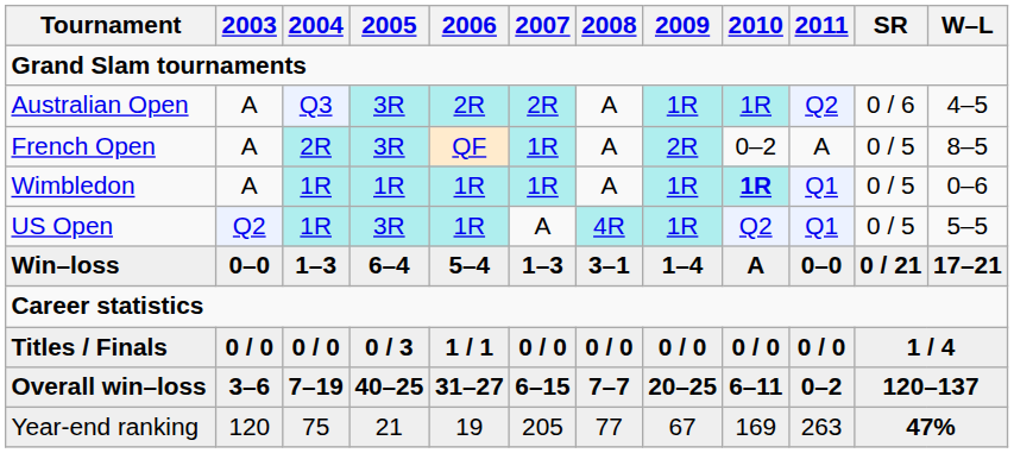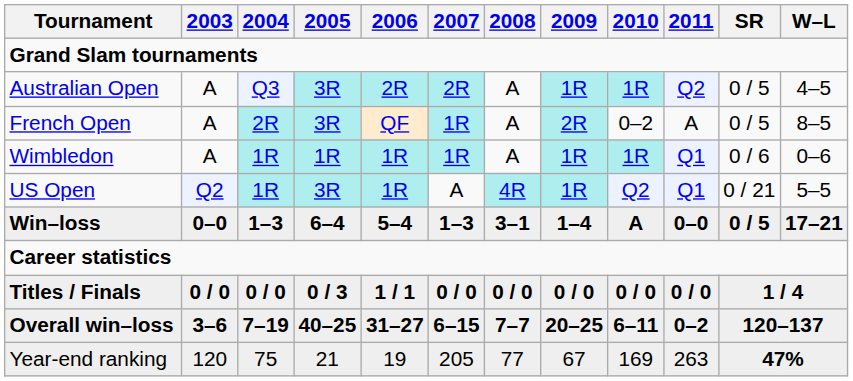 <table class=wikitable style=text-align:center;font-size:97%>
 <tr>
 <th width=125>Tournament</th>
 <th><a href='#'>2003</a></th>
 <th><a href='#'>2004</a></th>
 <th><a href='#'>2005</a></th>
 <th><a href='#'>2006</a></th>
 <th><a href='#'>2007</a></th>
 <th><a href='#'>2008</a></th>
 <th><a href='#'>2009</a></th>
 <th><a href='#'>2010</a></th>
 <th><a href='#'>2011</a></th>
 <th>SR</th>
 <th>W–L</th>
 </tr>
 <tr>
 <td colspan=12 align=left><strong>Grand Slam tournaments</strong></td>
 </tr>
 <tr>
 <td align=left><a href='#'>Australian Open</a></td>
 <td>A</td>
 <td bgcolor=ecf2ff><a href='#'>Q3</a></td>
 <td bgcolor=#afeeee><a href='#'>3R</a></td>
 <td bgcolor=#afeeee><a href='#'>2R</a></td>
 <td bgcolor=#afeeee><a href='#'>2R</a></td>
 <td>A</td>
 <td bgcolor=#afeeee><a href='#'>1R</a></td>
 <td bgcolor=#afeeee><a href='#'>1R</a></td>
 <td bgcolor=ecf2ff><a href='#'>Q2</a></td>
-<td>0 / 6</td>
+<td>0 / 5</td>
 <td>4–5</td>
 </tr>
 <tr>
 <td align=left><a href='#'>French Open</a></td>
 <td>A</td>
 <td bgcolor=#afeeee><a href='#'>2R</a></td>
 <td bgcolor=#afeeee><a href='#'>3R</a></td>
 <td bgcolor=#ffebcd><a href='#'>QF</a></td>
 <td bgcolor=#afeeee><a href='#'>1R</a></td>
 <td>A</td>
 <td bgcolor=#afeeee><a href='#'>2R</a></td>
 <td>0–2</td>
 <td>A</td>
 <td>0 / 5</td>
 <td>8–5</td>
 </tr>
 <tr>
 <td align=left><a href='#'>Wimbledon</a></td>
 <td>A</td>
 <td bgcolor=#afeeee><a href='#'>1R</a></td>
 <td bgcolor=#afeeee><a href='#'>1R</a></td>
 <td bgcolor=#afeeee><a href='#'>1R</a></td>
 <td bgcolor=#afeeee><a href='#'>1R</a></td>
 <td>A</td>
 <td bgcolor=#afeeee><a href='#'>1R</a></td>
-<td bgcolor=#afeeee><strong><a href='#'>1R</a></strong></td>
+<td bgcolor=#afeeee><a href='#'>1R</a></td>
 <td bgcolor=ecf2ff><a href='#'>Q1</a></td>
-<td>0 / 5</td>
+<td>0 / 6</td>
 <td>0–6</td>
 </tr>
 <tr>
 <td align=left><a href='#'>US Open</a></td>
 <td bgcolor=ecf2ff><a href='#'>Q2</a></td>
 <td bgcolor=#afeeee><a href='#'>1R</a></td>
 <td bgcolor=#afeeee><a href='#'>3R</a></td>
 <td bgcolor=#afeeee><a href='#'>1R</a></td>
 <td>A</td>
 <td bgcolor=#afeeee><a href='#'>4R</a></td>
 <td bgcolor=#afeeee><a href='#'>1R</a></td>
 <td bgcolor=ecf2ff><a href='#'>Q2</a></td>
 <td bgcolor=ecf2ff><a href='#'>Q1</a></td>
-<td>0 / 5</td>
+<td>0 / 21</td>
 <td>5–5</td>
 </tr>
 <tr style="font-weight:bold; background:#efefef;">
 <td style=text-align:left>Win–loss</td>
 <td>0–0</td>
 <td>1–3</td>
 <td>6–4</td>
 <td>5–4</td>
 <td>1–3</td>
 <td>3–1</td>
 <td>1–4</td>
 <td>A</td>
 <td>0–0</td>
-<td>0 / 21</td>
+<td>0 / 5</td>
 <td>17–21</td>
 </tr>
 <tr>
 <td colspan=12 align=left><strong>Career statistics</strong></td>
 </tr>
 <tr style="font-weight:bold; background:#efefef;">
 <td style=text-align:left>Titles / Finals</td>
 <td>0 / 0</td>
 <td>0 / 0</td>
 <td>0 / 3</td>
 <td>1 / 1</td>
 <td>0 / 0</td>
 <td>0 / 0</td>
 <td>0 / 0</td>
 <td>0 / 0</td>
 <td>0 / 0</td>
 <td colspan=2>1 / 4</td>
 </tr>
 <tr style="font-weight:bold; background:#efefef;">
 <td style=text-align:left>Overall win–loss</td>
 <td>3–6</td>
 <td>7–19</td>
 <td>40–25</td>
 <td>31–27</td>
 <td>6–15</td>
 <td>7–7</td>
 <td>20–25</td>
 <td>6–11</td>
 <td>0–2</td>
 <td colspan=2>120–137</td>
 </tr>
 <tr bgcolor=efefef>
 <td align=left>Year-end ranking</td>
 <td>120</td>
 <td>75</td>
 <td>21</td>
 <td>19</td>
 <td>205</td>
 <td>77</td>
 <td>67</td>
 <td>169</td>
 <td>263</td>
 <td colspan=2><strong>47%</strong></td>
 </tr>
 </table>
